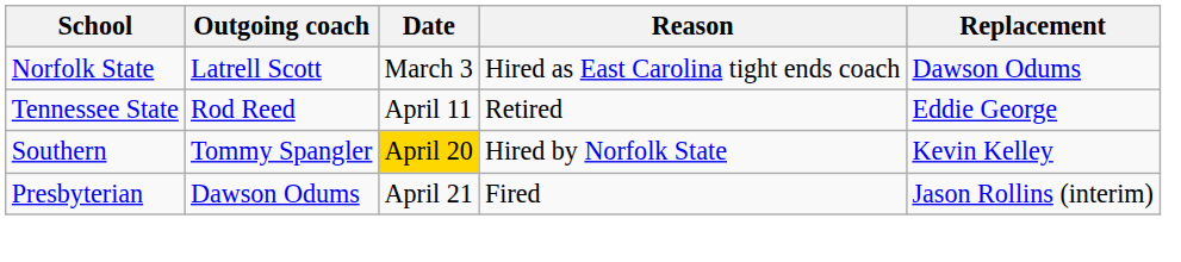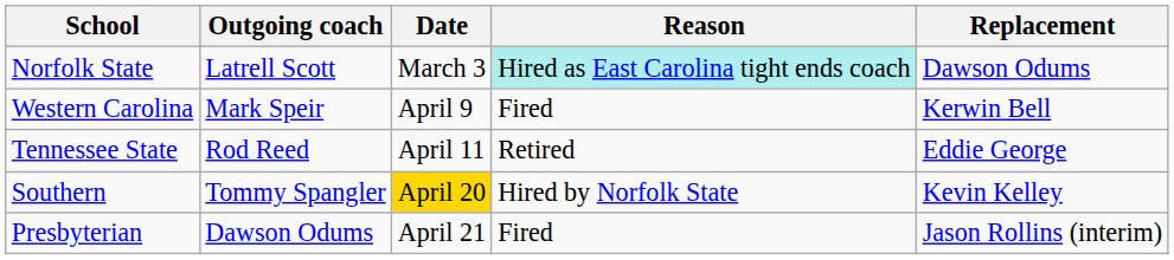 <table class="wikitable sortable">
 <tr>
 <th>School</th>
 <th>Outgoing coach</th>
 <th>Date</th>
 <th>Reason</th>
 <th>Replacement</th>
 </tr>
 <tr>
 <td><a href='#'>Norfolk State</a></td>
 <td><a href='#'>Latrell Scott</a></td>
 <td>March 3</td>
-<td>Hired as <a href='#'>East Carolina</a> tight ends coach</td>
+<td style="background: paleturquoise;">Hired as <a href='#'>East Carolina</a> tight ends coach</td>
 <td><a href='#'>Dawson Odums</a></td>
+</tr>
+<tr>
+<td><a href='#'>Western Carolina</a></td>
+<td><a href='#'>Mark Speir</a></td>
+<td>April 9</td>
+<td>Fired</td>
+<td><a href='#'>Kerwin Bell</a></td>
 </tr>
 <tr>
 <td><a href='#'>Tennessee State</a></td>
 <td><a href='#'>Rod Reed</a></td>
 <td>April 11</td>
 <td>Retired</td>
 <td><a href='#'>Eddie George</a></td>
 </tr>
 <tr>
 <td><a href='#'>Southern</a></td>
 <td><a href='#'>Tommy Spangler</a></td>
 <td style="background: gold;">April 20</td>
 <td>Hired by <a href='#'>Norfolk State</a></td>
 <td><a href='#'>Kevin Kelley</a></td>
 </tr>
 <tr>
 <td><a href='#'>Presbyterian</a></td>
 <td><a href='#'>Dawson Odums</a></td>
 <td>April 21</td>
 <td>Fired</td>
 <td><a href='#'>Jason Rollins</a> (interim)</td>
 </tr>
 </table>
